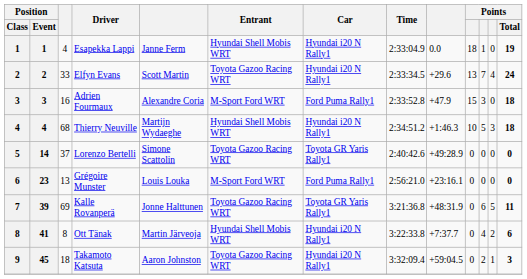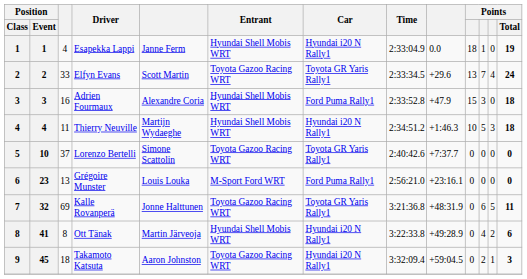 <table class="wikitable" width=85% style="font-size:85%">
 <tr>
 <th colspan="2">Position</th>
 <th rowspan="2"></th>
 <th rowspan="2">Driver</th>
 <th rowspan="2"></th>
 <th rowspan="2">Entrant</th>
 <th rowspan="2">Car</th>
 <th rowspan="2">Time</th>
 <th rowspan="2"></th>
 <th colspan="4">Points</th>
 </tr>
 <tr>
 <th>Class</th>
 <th>Event</th>
 <th></th>
 <th></th>
 <th><a href='#'></a></th>
 <th>Total</th>
 </tr>
 <tr>
 <th>1</th>
 <th>1</th>
 <td align="center">4</td>
 <td><a href='#'>Esapekka Lappi</a></td>
 <td><a href='#'>Janne Ferm</a></td>
 <td><a href='#'>Hyundai Shell Mobis WRT</a></td>
 <td><a href='#'>Hyundai i20 N Rally1</a></td>
 <td>2:33:04.9</td>
 <td>0.0</td>
 <td align="center">18</td>
 <td align="center">1</td>
 <td align="center">0</td>
 <td align="center"><strong>19</strong></td>
 </tr>
 <tr>
 <th>2</th>
 <th>2</th>
 <td align="center">33</td>
 <td><a href='#'>Elfyn Evans</a></td>
 <td><a href='#'>Scott Martin</a></td>
 <td><a href='#'>Toyota Gazoo Racing WRT</a></td>
-<td><a href='#'>Hyundai i20 N Rally1</a></td>
+<td><a href='#'>Toyota GR Yaris Rally1</a></td>
 <td>2:33:34.5</td>
 <td>+29.6</td>
 <td align="center">13</td>
 <td align="center">7</td>
 <td align="center">4</td>
 <td align="center"><strong>24</strong></td>
 </tr>
 <tr>
 <th>3</th>
 <th>3</th>
 <td align="center">16</td>
 <td><a href='#'>Adrien Fourmaux</a></td>
 <td><a href='#'>Alexandre Coria</a></td>
-<td><a href='#'>M-Sport Ford WRT</a></td>
+<td><a href='#'>Hyundai Shell Mobis WRT</a></td>
 <td><a href='#'>Ford Puma Rally1</a></td>
 <td>2:33:52.8</td>
 <td>+47.9</td>
 <td align="center">15</td>
 <td align="center">3</td>
 <td align="center">0</td>
 <td align="center"><strong>18</strong></td>
 </tr>
 <tr>
 <th>4</th>
 <th>4</th>
-<td align="center">68</td>
+<td align="center">11</td>
 <td><a href='#'>Thierry Neuville</a></td>
 <td><a href='#'>Martijn Wydaeghe</a></td>
 <td><a href='#'>Hyundai Shell Mobis WRT</a></td>
 <td><a href='#'>Hyundai i20 N Rally1</a></td>
 <td>2:34:51.2</td>
 <td>+1:46.3</td>
 <td align="center">10</td>
 <td align="center">5</td>
 <td align="center">3</td>
 <td align="center"><strong>18</strong></td>
 </tr>
 <tr>
 <th>5</th>
-<th>14</th>
+<th>10</th>
 <td align="center">37</td>
 <td><a href='#'>Lorenzo Bertelli</a></td>
 <td><a href='#'>Simone Scattolin</a></td>
 <td><a href='#'>Toyota Gazoo Racing WRT</a></td>
 <td><a href='#'>Toyota GR Yaris Rally1</a></td>
 <td>2:40:42.6</td>
-<td>+49:28.9</td>
+<td>+7:37.7</td>
 <td align="center">0</td>
 <td align="center">0</td>
 <td align="center">0</td>
 <td align="center"><strong>0</strong></td>
 </tr>
 <tr>
 <th>6</th>
 <th>23</th>
 <td align="center">13</td>
 <td><a href='#'>Grégoire Munster</a></td>
 <td><a href='#'>Louis Louka</a></td>
 <td><a href='#'>M-Sport Ford WRT</a></td>
 <td><a href='#'>Ford Puma Rally1</a></td>
 <td>2:56:21.0</td>
 <td>+23:16.1</td>
 <td align="center">0</td>
 <td align="center">0</td>
 <td align="center">0</td>
 <td align="center"><strong>0</strong></td>
 </tr>
 <tr>
 <th>7</th>
-<th>39</th>
+<th>32</th>
 <td align="center">69</td>
 <td><a href='#'>Kalle Rovanperä</a></td>
 <td><a href='#'>Jonne Halttunen</a></td>
 <td><a href='#'>Toyota Gazoo Racing WRT</a></td>
 <td><a href='#'>Toyota GR Yaris Rally1</a></td>
 <td>3:21:36.8</td>
 <td>+48:31.9</td>
 <td align="center">0</td>
 <td align="center">6</td>
 <td align="center">5</td>
 <td align="center"><strong>11</strong></td>
 </tr>
 <tr>
 <th>8</th>
 <th>41</th>
 <td align="center">8</td>
 <td><a href='#'>Ott Tänak</a></td>
 <td><a href='#'>Martin Järveoja</a></td>
 <td><a href='#'>Hyundai Shell Mobis WRT</a></td>
 <td><a href='#'>Hyundai i20 N Rally1</a></td>
 <td>3:22:33.8</td>
-<td>+7:37.7</td>
+<td>+49:28.9</td>
 <td align="center">0</td>
 <td align="center">4</td>
 <td align="center">2</td>
 <td align="center"><strong>6</strong></td>
 </tr>
 <tr>
 <th>9</th>
 <th>45</th>
 <td align="center">18</td>
 <td><a href='#'>Takamoto Katsuta</a></td>
 <td><a href='#'>Aaron Johnston</a></td>
 <td><a href='#'>Toyota Gazoo Racing WRT</a></td>
 <td><a href='#'>Hyundai i20 N Rally1</a></td>
 <td>3:32:09.4</td>
 <td>+59:04.5</td>
 <td align="center">0</td>
 <td align="center">2</td>
 <td align="center">1</td>
 <td align="center"><strong>3</strong></td>
 </tr>
 <tr>
 </tr>
 </table>
